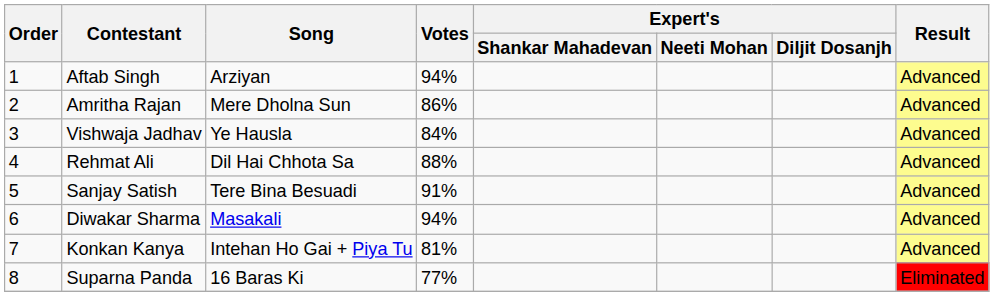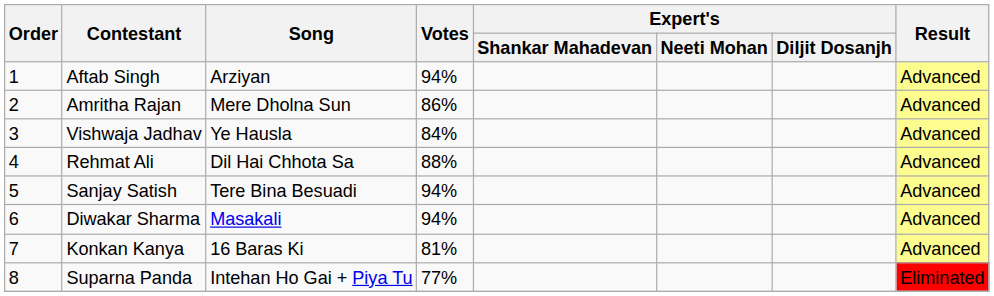 <table class="wikitable sortable mw-collapsible" style="font-size: 95%;">
 <tr>
 <th rowspan="2">Order</th>
 <th rowspan="2">Contestant</th>
 <th rowspan="2">Song</th>
 <th rowspan="2">Votes</th>
 <th colspan="3">Expert's</th>
 <th rowspan="2">Result</th>
 </tr>
 <tr>
 <th>Shankar Mahadevan</th>
 <th>Neeti Mohan</th>
 <th>Diljit Dosanjh</th>
 </tr>
 <tr>
 <td>1</td>
 <td>Aftab Singh</td>
 <td>Arziyan</td>
 <td>94%</td>
 <td></td>
 <td></td>
 <td></td>
 <td bgcolor="#fdfc8f">Advanced</td>
 </tr>
 <tr>
 <td>2</td>
 <td>Amritha Rajan</td>
 <td>Mere Dholna Sun</td>
 <td>86%</td>
 <td></td>
 <td></td>
 <td></td>
 <td bgcolor="#fdfc8f">Advanced</td>
 </tr>
 <tr>
 <td>3</td>
 <td>Vishwaja Jadhav</td>
 <td>Ye Hausla</td>
 <td>84%</td>
 <td></td>
 <td></td>
 <td></td>
 <td bgcolor="#fdfc8f">Advanced</td>
 </tr>
 <tr>
 <td>4</td>
 <td>Rehmat Ali</td>
 <td>Dil Hai Chhota Sa</td>
 <td>88%</td>
 <td></td>
 <td></td>
 <td></td>
 <td bgcolor="#fdfc8f">Advanced</td>
 </tr>
 <tr>
 <td>5</td>
 <td>Sanjay Satish</td>
 <td>Tere Bina Besuadi</td>
-<td>91%</td>
+<td>94%</td>
 <td></td>
 <td></td>
 <td></td>
 <td bgcolor="#fdfc8f">Advanced</td>
 </tr>
 <tr>
 <td>6</td>
 <td>Diwakar Sharma</td>
 <td><a href='#'>Masakali</a></td>
 <td>94%</td>
 <td></td>
 <td></td>
 <td></td>
 <td bgcolor="#fdfc8f">Advanced</td>
 </tr>
 <tr>
 <td>7</td>
 <td>Konkan Kanya</td>
-<td>Intehan Ho Gai + <a href='#'>Piya Tu</a></td>
+<td>16 Baras Ki</td>
 <td>81%</td>
 <td></td>
 <td></td>
 <td></td>
 <td bgcolor="#fdfc8f">Advanced</td>
 </tr>
 <tr>
 <td>8</td>
 <td>Suparna Panda</td>
-<td>16 Baras Ki</td>
+<td>Intehan Ho Gai + <a href='#'>Piya Tu</a></td>
 <td>77%</td>
 <td></td>
 <td></td>
 <td></td>
 <td bgcolor="red">Eliminated</td>
 </tr>
 <tr>
 </tr>
 </table>
